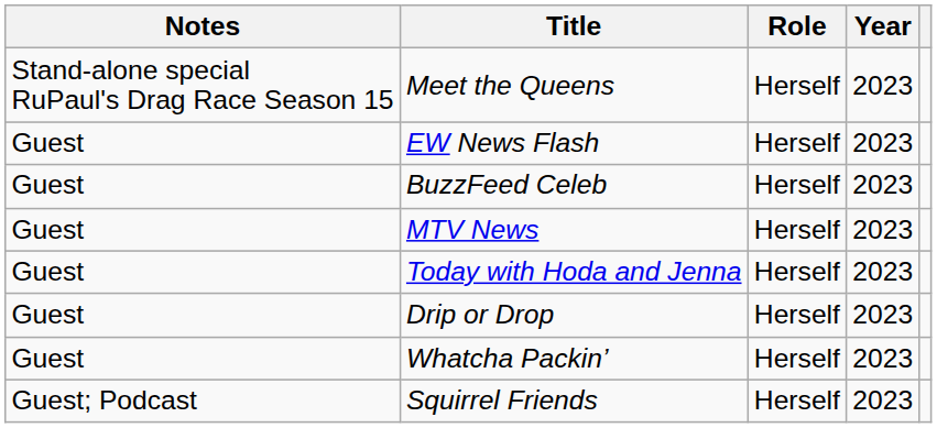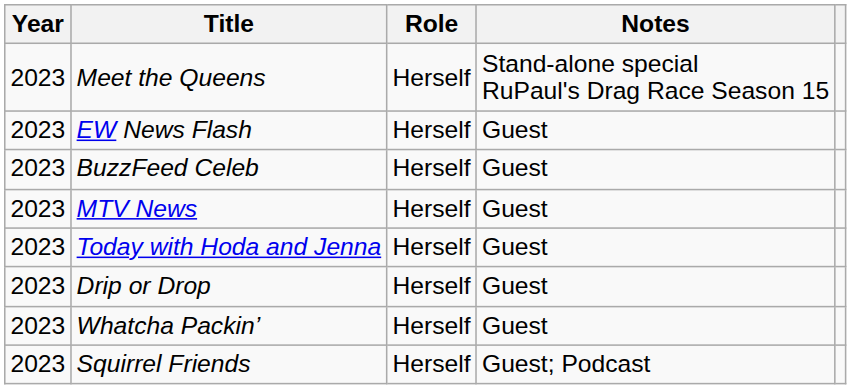 <table class="wikitable">
 <tr>
-<th>Notes</th>
+<th>Year</th>
 <th>Title</th>
 <th>Role</th>
-<th>Year</th>
+<th>Notes</th>
 <th style="text-align: center;" class="unsortable"></th>
 </tr>
 <tr>
-<td>Stand-alone special<br>RuPaul's Drag Race Season 15</td>
+<td>2023</td>
 <td><em>Meet the Queens</em></td>
 <td>Herself</td>
-<td>2023</td>
+<td>Stand-alone special<br>RuPaul's Drag Race Season 15</td>
 <td style="text-align: center;"></td>
 </tr>
 <tr>
-<td>Guest</td>
+<td>2023</td>
 <td><em><a href='#'>EW</a> News Flash</em></td>
 <td>Herself</td>
-<td>2023</td>
+<td>Guest</td>
 <td style="text-align: center;"></td>
 </tr>
 <tr>
-<td>Guest</td>
+<td>2023</td>
 <td><em>BuzzFeed Celeb</em></td>
 <td>Herself</td>
-<td>2023</td>
+<td>Guest</td>
 <td style="text-align: center;"></td>
 </tr>
 <tr>
-<td>Guest</td>
+<td>2023</td>
 <td><em><a href='#'>MTV News</a></em></td>
 <td>Herself</td>
-<td>2023</td>
+<td>Guest</td>
 <td style="text-align: center;"></td>
 </tr>
 <tr>
-<td>Guest</td>
+<td>2023</td>
 <td><em><a href='#'>Today with Hoda and Jenna</a></em></td>
 <td>Herself</td>
-<td>2023</td>
+<td>Guest</td>
 <td style="text-align: center;"></td>
 </tr>
 <tr>
-<td>Guest</td>
+<td>2023</td>
 <td><em>Drip or Drop</em></td>
 <td>Herself</td>
-<td>2023</td>
+<td>Guest</td>
 <td style="text-align: center;"></td>
 </tr>
 <tr>
-<td>Guest</td>
+<td>2023</td>
 <td><em>Whatcha Packin’</em></td>
 <td>Herself</td>
-<td>2023</td>
+<td>Guest</td>
 <td style="text-align: center;"></td>
 </tr>
 <tr>
-<td>Guest; Podcast</td>
+<td>2023</td>
 <td><em>Squirrel Friends</em></td>
 <td>Herself</td>
-<td>2023</td>
+<td>Guest; Podcast</td>
 <td style="text-align: center;"></td>
 </tr>
 </table>
